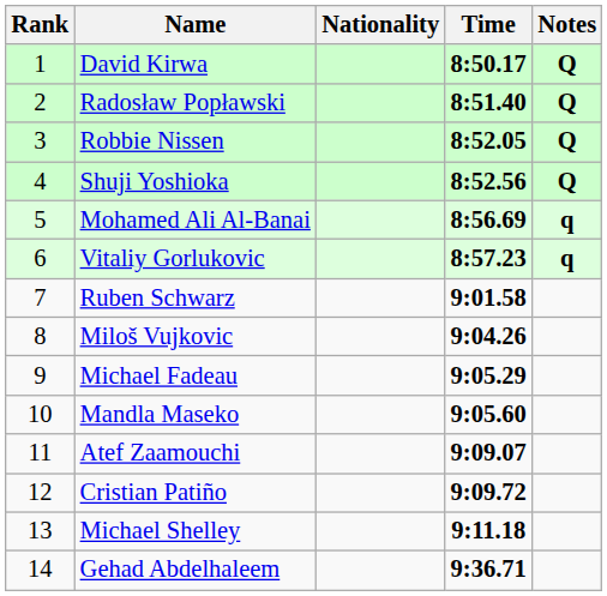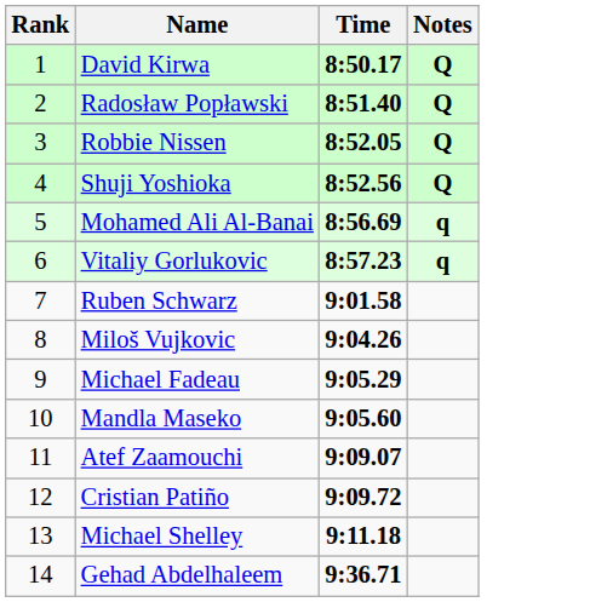 <table class="wikitable sortable" style="text-align:center">
 <tr>
 <th>Rank</th>
 <th>Name</th>
-<th>Nationality</th>
 <th>Time</th>
 <th>Notes</th>
 </tr>
 <tr bgcolor=ccffcc>
 <td>1</td>
 <td align=left><a href='#'>David Kirwa</a></td>
-<td align=left></td>
 <td><strong>8:50.17</strong></td>
 <td><strong>Q</strong></td>
 </tr>
 <tr bgcolor=ccffcc>
 <td>2</td>
 <td align=left><a href='#'>Radosław Popławski</a></td>
-<td align=left></td>
 <td><strong>8:51.40</strong></td>
 <td><strong>Q</strong></td>
 </tr>
 <tr bgcolor=ccffcc>
 <td>3</td>
 <td align=left><a href='#'>Robbie Nissen</a></td>
-<td align=left></td>
 <td><strong>8:52.05</strong></td>
 <td><strong>Q</strong></td>
 </tr>
 <tr bgcolor=ccffcc>
 <td>4</td>
 <td align=left><a href='#'>Shuji Yoshioka</a></td>
-<td align=left></td>
 <td><strong>8:52.56</strong></td>
 <td><strong>Q</strong></td>
 </tr>
 <tr bgcolor=ddffdd>
 <td>5</td>
 <td align=left><a href='#'>Mohamed Ali Al-Banai</a></td>
-<td align=left></td>
 <td><strong>8:56.69</strong></td>
 <td><strong>q</strong></td>
 </tr>
 <tr bgcolor=ddffdd>
 <td>6</td>
 <td align=left><a href='#'>Vitaliy Gorlukovic</a></td>
-<td align=left></td>
 <td><strong>8:57.23</strong></td>
 <td><strong>q</strong></td>
 </tr>
 <tr>
 <td>7</td>
 <td align=left><a href='#'>Ruben Schwarz</a></td>
-<td align=left></td>
 <td><strong>9:01.58</strong></td>
 <td></td>
 </tr>
 <tr>
 <td>8</td>
 <td align=left><a href='#'>Miloš Vujkovic</a></td>
-<td align=left></td>
 <td><strong>9:04.26</strong></td>
 <td></td>
 </tr>
 <tr>
 <td>9</td>
 <td align=left><a href='#'>Michael Fadeau</a></td>
-<td align=left></td>
 <td><strong>9:05.29</strong></td>
 <td></td>
 </tr>
 <tr>
 <td>10</td>
 <td align=left><a href='#'>Mandla Maseko</a></td>
-<td align=left></td>
 <td><strong>9:05.60</strong></td>
 <td></td>
 </tr>
 <tr>
 <td>11</td>
 <td align=left><a href='#'>Atef Zaamouchi</a></td>
-<td align=left></td>
 <td><strong>9:09.07</strong></td>
 <td></td>
 </tr>
 <tr>
 <td>12</td>
 <td align=left><a href='#'>Cristian Patiño</a></td>
-<td align=left></td>
 <td><strong>9:09.72</strong></td>
 <td></td>
 </tr>
 <tr>
 <td>13</td>
 <td align=left><a href='#'>Michael Shelley</a></td>
-<td align=left></td>
 <td><strong>9:11.18</strong></td>
 <td></td>
 </tr>
 <tr>
 <td>14</td>
 <td align=left><a href='#'>Gehad Abdelhaleem</a></td>
-<td align=left></td>
 <td><strong>9:36.71</strong></td>
 <td></td>
 </tr>
 </table>
